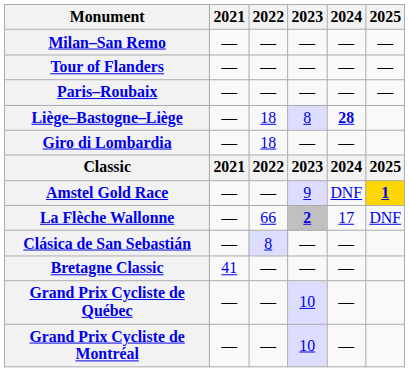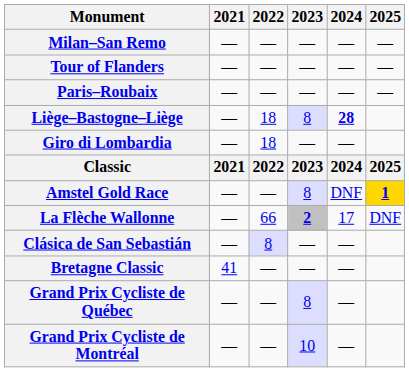 <table class="wikitable plainrowheaders">
 <tr>
 <th scope="col" width=200>Monument</th>
 <th scope="col">2021</th>
 <th scope="col">2022</th>
 <th scope="col">2023</th>
 <th scope="col">2024</th>
 <th scope="col">2025</th>
 </tr>
 <tr style="text-align:center;">
 <th scope="row"><a href='#'>Milan–San Remo</a></th>
 <td>—</td>
 <td>—</td>
 <td>—</td>
 <td>—</td>
 <td>—</td>
 </tr>
 <tr style="text-align:center;">
 <th scope="row"><a href='#'>Tour of Flanders</a></th>
 <td>—</td>
 <td>—</td>
 <td>—</td>
 <td>—</td>
 <td>—</td>
 </tr>
 <tr style="text-align:center;">
 <th scope="row"><a href='#'>Paris–Roubaix</a></th>
 <td>—</td>
 <td>—</td>
 <td>—</td>
 <td>—</td>
 <td>—</td>
 </tr>
 <tr style="text-align:center;">
 <th scope="row"><a href='#'>Liège–Bastogne–Liège</a></th>
 <td>—</td>
 <td><a href='#'>18</a></td>
 <td style="background:#ddf;"><a href='#'>8</a></td>
 <td><strong><a href='#'>28</a></strong></td>
 <td></td>
 </tr>
 <tr style="text-align:center;">
 <th scope="row"><a href='#'>Giro di Lombardia</a></th>
 <td>—</td>
 <td><a href='#'>18</a></td>
 <td>—</td>
 <td>—</td>
 <td></td>
 </tr>
 <tr>
 <th>Classic</th>
 <th scope="col">2021</th>
 <th scope="col">2022</th>
 <th scope="col">2023</th>
 <th scope="col">2024</th>
 <th scope="col">2025</th>
 </tr>
 <tr style="text-align:center;">
 <th scope="row"><a href='#'>Amstel Gold Race</a></th>
 <td>—</td>
 <td>—</td>
-<td style="background:#ddf;"><a href='#'>9</a></td>
+<td style="background:#ddf;"><a href='#'>8</a></td>
 <td><a href='#'>DNF</a></td>
 <td style="background:gold;"><strong><a href='#'>1</a></strong></td>
 </tr>
 <tr style="text-align:center;">
 <th scope="row"><a href='#'>La Flèche Wallonne</a></th>
 <td>—</td>
 <td><a href='#'>66</a></td>
 <td style="background:silver;"><a href='#'><strong>2</strong></a></td>
 <td><a href='#'>17</a></td>
 <td><a href='#'>DNF</a></td>
 </tr>
 <tr style="text-align:center;">
 <th scope="row"><a href='#'>Clásica de San Sebastián</a></th>
 <td>—</td>
 <td style="background:#ddf;"><a href='#'>8</a></td>
 <td>—</td>
 <td>—</td>
 <td></td>
 </tr>
 <tr style="text-align:center;">
 <th scope="row"><a href='#'>Bretagne Classic</a></th>
 <td><a href='#'>41</a></td>
 <td>—</td>
 <td>—</td>
 <td>—</td>
 <td></td>
 </tr>
 <tr style="text-align:center;">
 <th scope="row"><a href='#'>Grand Prix Cycliste de Québec</a></th>
 <td>—</td>
 <td>—</td>
-<td style="background:#ddf;"><a href='#'>10</a></td>
+<td style="background:#ddf;"><a href='#'>8</a></td>
 <td>—</td>
 <td></td>
 </tr>
 <tr style="text-align:center;">
 <th scope="row"><a href='#'>Grand Prix Cycliste de Montréal</a></th>
 <td>—</td>
 <td>—</td>
 <td style="background:#ddf;"><a href='#'>10</a></td>
 <td>—</td>
 <td></td>
 </tr>
 </table>
